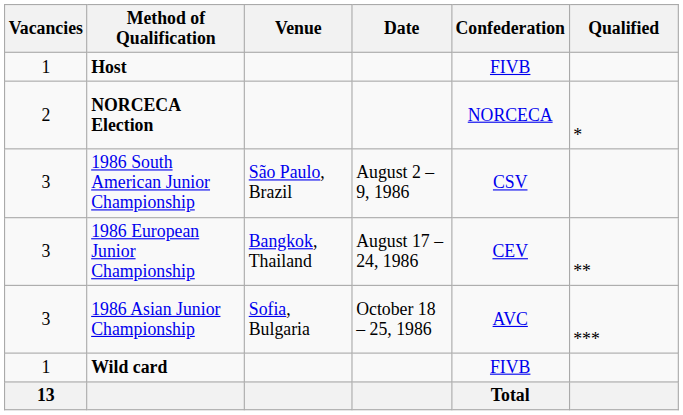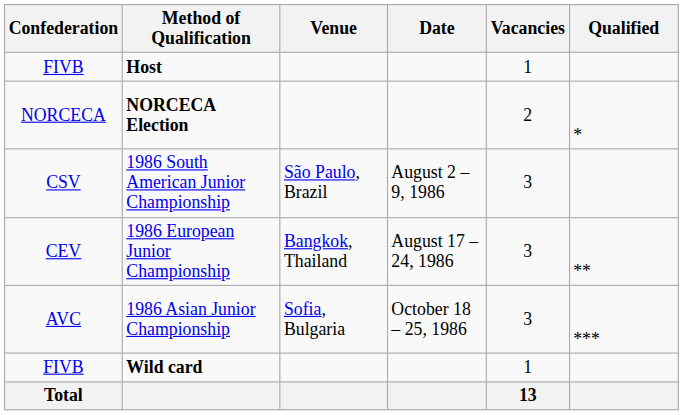 <table class="wikitable">
 <tr>
-<th width=60>Vacancies</th>
+<th width=50>Confederation</th>
 <th width=240>Method of Qualification</th>
 <th width=160>Venue</th>
 <th width=160>Date</th>
-<th width=50>Confederation</th>
+<th width=60>Vacancies</th>
 <th width=160>Qualified</th>
 </tr>
 <tr>
-<td style="text-align:center;">1</td>
+<td align=center><a href='#'>FIVB</a></td>
 <td><strong>Host</strong></td>
 <td></td>
 <td></td>
-<td align=center><a href='#'>FIVB</a></td>
+<td style="text-align:center;">1</td>
 <td></td>
 </tr>
 <tr>
-<td style="text-align:center;">2</td>
+<td align=center><a href='#'>NORCECA</a></td>
 <td><strong>NORCECA Election</strong></td>
 <td></td>
 <td></td>
-<td align=center><a href='#'>NORCECA</a></td>
+<td style="text-align:center;">2</td>
 <td><br><br><s></s> *</td>
 </tr>
 <tr>
-<td style="text-align:center;">3</td>
+<td align=center><a href='#'>CSV</a></td>
 <td><a href='#'>1986 South American Junior Championship</a></td>
 <td> <a href='#'>São Paulo</a>, Brazil</td>
 <td>August 2 – 9, 1986</td>
-<td align=center><a href='#'>CSV</a></td>
+<td style="text-align:center;">3</td>
 <td><br><br></td>
 </tr>
 <tr>
-<td style="text-align:center;">3</td>
+<td align=center><a href='#'>CEV</a></td>
 <td><a href='#'>1986 European Junior Championship</a></td>
 <td> <a href='#'>Bangkok</a>, Thailand</td>
 <td>August 17 – 24, 1986</td>
-<td align=center><a href='#'>CEV</a></td>
+<td style="text-align:center;">3</td>
 <td><br><br> **</td>
 </tr>
 <tr>
-<td style="text-align:center;">3</td>
+<td align=center><a href='#'>AVC</a></td>
 <td><a href='#'>1986 Asian Junior Championship</a></td>
 <td> <a href='#'>Sofia</a>, Bulgaria</td>
 <td>October 18 – 25, 1986</td>
-<td align=center><a href='#'>AVC</a></td>
+<td style="text-align:center;">3</td>
 <td><br><br> ***</td>
 </tr>
 <tr>
-<td style="text-align:center;">1</td>
+<td align=center><a href='#'>FIVB</a></td>
 <td><strong>Wild card</strong></td>
 <td></td>
 <td></td>
-<td align=center><a href='#'>FIVB</a></td>
+<td style="text-align:center;">1</td>
 <td></td>
 </tr>
 <tr>
-<th>13</th>
+<th>Total</th>
 <th></th>
 <th></th>
 <th></th>
-<th>Total</th>
+<th>13</th>
 <th></th>
 </tr>
 </table>
